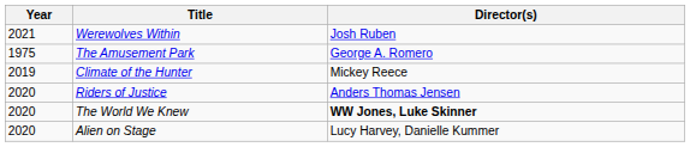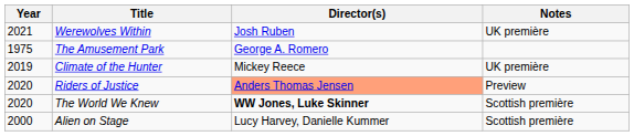 <table class="sortable wikitable" style="width:100%; margin-bottom:4px">
 <tr>
 <th>Year</th>
 <th>Title</th>
 <th>Director(s)</th>
+<th>Notes</th>
 </tr>
 <tr>
 <td>2021</td>
 <td><em><a href='#'>Werewolves Within</a></em></td>
 <td><a href='#'>Josh Ruben</a></td>
+<td>UK première</td>
 </tr>
 <tr>
 <td>1975</td>
 <td><em><a href='#'>The Amusement Park</a></em></td>
 <td><a href='#'>George A. Romero</a></td>
+<td></td>
 </tr>
 <tr>
 <td>2019</td>
 <td><em><a href='#'>Climate of the Hunter</a></em></td>
 <td>Mickey Reece</td>
+<td>UK première</td>
 </tr>
 <tr>
 <td>2020</td>
 <td><em><a href='#'>Riders of Justice</a></em></td>
-<td><a href='#'>Anders Thomas Jensen</a></td>
+<td style="background: lightsalmon;"><a href='#'>Anders Thomas Jensen</a></td>
+<td>Preview</td>
 </tr>
 <tr>
 <td>2020</td>
 <td><em>The World We Knew</em></td>
 <td><strong>WW Jones, Luke Skinner</strong></td>
+<td>Scottish première</td>
 </tr>
 <tr>
-<td>2020</td>
+<td>2000</td>
 <td><em>Alien on Stage</em></td>
 <td>Lucy Harvey, Danielle Kummer</td>
+<td>Scottish première</td>
 </tr>
 </table>
